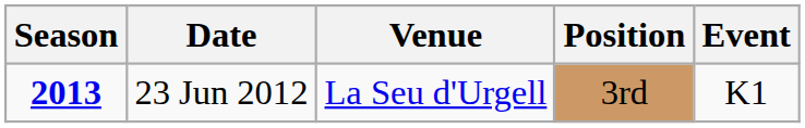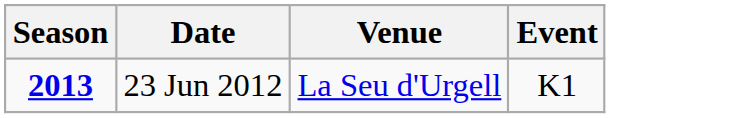 <table class="wikitable" style="text-align:center; font-size:95%;">
 <tr>
 <th>Season</th>
 <th>Date</th>
 <th>Venue</th>
-<th>Position</th>
 <th>Event</th>
 </tr>
 <tr>
 <td><strong><a href='#'>2013</a></strong></td>
 <td align=right>23 Jun 2012</td>
 <td align=left><a href='#'>La Seu d'Urgell</a></td>
-<td bgcolor=cc9966>3rd</td>
 <td>K1</td>
 </tr>
 </table>
